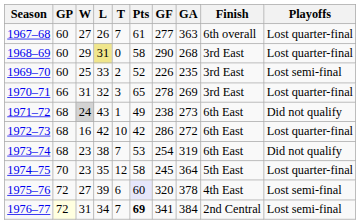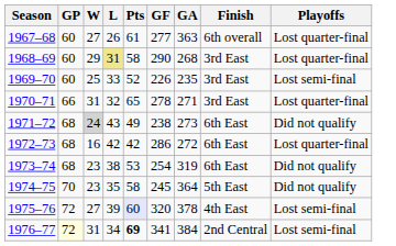 <table class="wikitable">
 <tr>
 <th>Season</th>
 <th>GP</th>
 <th>W</th>
 <th>L</th>
-<th>T</th>
 <th>Pts</th>
 <th>GF</th>
 <th>GA</th>
 <th>Finish</th>
 <th>Playoffs</th>
 </tr>
 <tr>
 <td><a href='#'>1967–68</a></td>
 <td>60</td>
 <td>27</td>
 <td>26</td>
-<td>7</td>
 <td>61</td>
 <td>277</td>
 <td>363</td>
 <td>6th overall</td>
 <td>Lost quarter-final</td>
 </tr>
 <tr>
 <td><a href='#'>1968–69</a></td>
 <td>60</td>
 <td>29</td>
 <td style="background: khaki;">31</td>
-<td>0</td>
 <td>58</td>
 <td>290</td>
 <td>268</td>
 <td>3rd East</td>
 <td>Lost quarter-final</td>
 </tr>
 <tr>
 <td><a href='#'>1969–70</a></td>
 <td>60</td>
 <td>25</td>
 <td>33</td>
-<td>2</td>
 <td>52</td>
 <td>226</td>
 <td>235</td>
 <td>3rd East</td>
 <td>Lost semi-final</td>
 </tr>
 <tr>
 <td><a href='#'>1970–71</a></td>
 <td>66</td>
 <td>31</td>
 <td>32</td>
-<td>3</td>
 <td>65</td>
 <td>278</td>
-<td>269</td>
+<td>271</td>
 <td>3rd East</td>
 <td>Lost quarter-final</td>
 </tr>
 <tr>
 <td><a href='#'>1971–72</a></td>
 <td>68</td>
 <td style="background: lightgrey;">24</td>
 <td>43</td>
-<td>1</td>
 <td>49</td>
 <td>238</td>
 <td>273</td>
 <td>6th East</td>
 <td>Did not qualify</td>
 </tr>
 <tr>
 <td><a href='#'>1972–73</a></td>
 <td>68</td>
 <td>16</td>
 <td>42</td>
-<td>10</td>
 <td>42</td>
 <td>286</td>
 <td>272</td>
 <td>6th East</td>
 <td>Lost quarter-final</td>
 </tr>
 <tr>
 <td><a href='#'>1973–74</a></td>
 <td>68</td>
 <td>23</td>
 <td>38</td>
-<td>7</td>
 <td>53</td>
 <td>254</td>
 <td>319</td>
 <td>6th East</td>
 <td>Did not qualify</td>
 </tr>
 <tr>
 <td><a href='#'>1974–75</a></td>
 <td>70</td>
 <td>23</td>
 <td>35</td>
-<td>12</td>
 <td>58</td>
 <td>245</td>
 <td>364</td>
 <td>5th East</td>
-<td>Lost quarter-final</td>
+<td>Did not qualify</td>
 </tr>
 <tr>
 <td><a href='#'>1975–76</a></td>
 <td>72</td>
 <td>27</td>
 <td>39</td>
-<td>6</td>
 <td style="background: lavender;">60</td>
 <td>320</td>
 <td>378</td>
 <td>4th East</td>
 <td>Lost semi-final</td>
 </tr>
 <tr>
 <td><a href='#'>1976–77</a></td>
 <td style="background: lightyellow;">72</td>
 <td>31</td>
 <td>34</td>
-<td>7</td>
 <td><strong>69</strong></td>
 <td>341</td>
 <td>384</td>
 <td>2nd Central</td>
 <td>Lost semi-final</td>
 </tr>
 </table>
